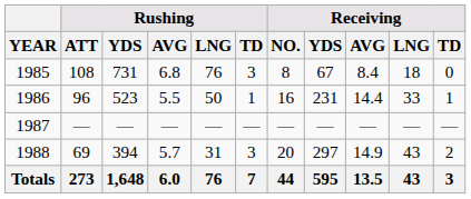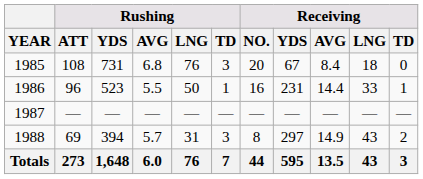 <table class=wikitable style="text-align:center">
 <tr>
 <th></th>
 <th colspan="5" style="background:#e7e3e7;">Rushing</th>
 <th colspan="5" style="background:#e7e3e7;">Receiving</th>
 </tr>
 <tr>
 <th>YEAR</th>
 <th>ATT</th>
 <th>YDS</th>
 <th>AVG</th>
 <th>LNG</th>
 <th>TD</th>
 <th>NO.</th>
 <th>YDS</th>
 <th>AVG</th>
 <th>LNG</th>
 <th>TD</th>
 </tr>
 <tr>
 <td>1985</td>
 <td>108</td>
 <td>731</td>
 <td>6.8</td>
 <td>76</td>
 <td>3</td>
-<td>8</td>
+<td>20</td>
 <td>67</td>
 <td>8.4</td>
 <td>18</td>
 <td>0</td>
 </tr>
 <tr>
 <td>1986</td>
 <td>96</td>
 <td>523</td>
 <td>5.5</td>
 <td>50</td>
 <td>1</td>
 <td>16</td>
 <td>231</td>
 <td>14.4</td>
 <td>33</td>
 <td>1</td>
 </tr>
 <tr>
 <td>1987</td>
 <td>—</td>
 <td>—</td>
 <td>—</td>
 <td>—</td>
 <td>—</td>
 <td>—</td>
 <td>—</td>
 <td>—</td>
 <td>—</td>
 <td>—</td>
 </tr>
 <tr>
 <td>1988</td>
 <td>69</td>
 <td>394</td>
 <td>5.7</td>
 <td>31</td>
 <td>3</td>
-<td>20</td>
+<td>8</td>
 <td>297</td>
 <td>14.9</td>
 <td>43</td>
 <td>2</td>
 </tr>
 <tr>
 <th>Totals</th>
 <th>273</th>
 <th>1,648</th>
 <th>6.0</th>
 <th>76</th>
 <th>7</th>
 <th>44</th>
 <th>595</th>
 <th>13.5</th>
 <th>43</th>
 <th>3</th>
 </tr>
 </table>
